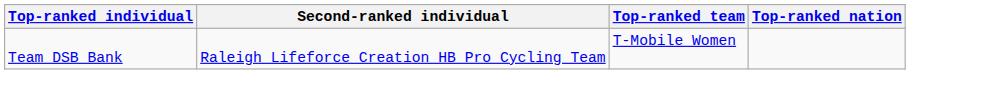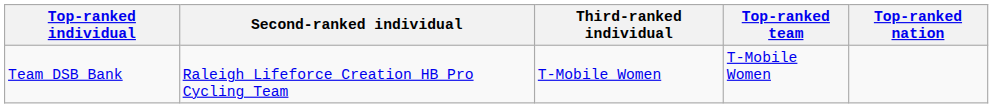 <table class="wikitable">
 <tr>
 <th><a href='#'>Top-ranked individual</a></th>
 <th>Second-ranked individual</th>
+<th>Third-ranked individual</th>
 <th><a href='#'>Top-ranked team</a></th>
 <th><a href='#'>Top-ranked nation</a></th>
 </tr>
 <tr valign="top">
 <td align=left><br><span><a href='#'>Team DSB Bank</a></span></td>
 <td align=left><br><span><a href='#'>Raleigh Lifeforce Creation HB Pro Cycling Team</a></span></td>
+<td align=left><br><span><a href='#'>T-Mobile Women</a></span></td>
 <td><a href='#'>T-Mobile Women</a></td>
 <td></td>
 </tr>
 </table>
